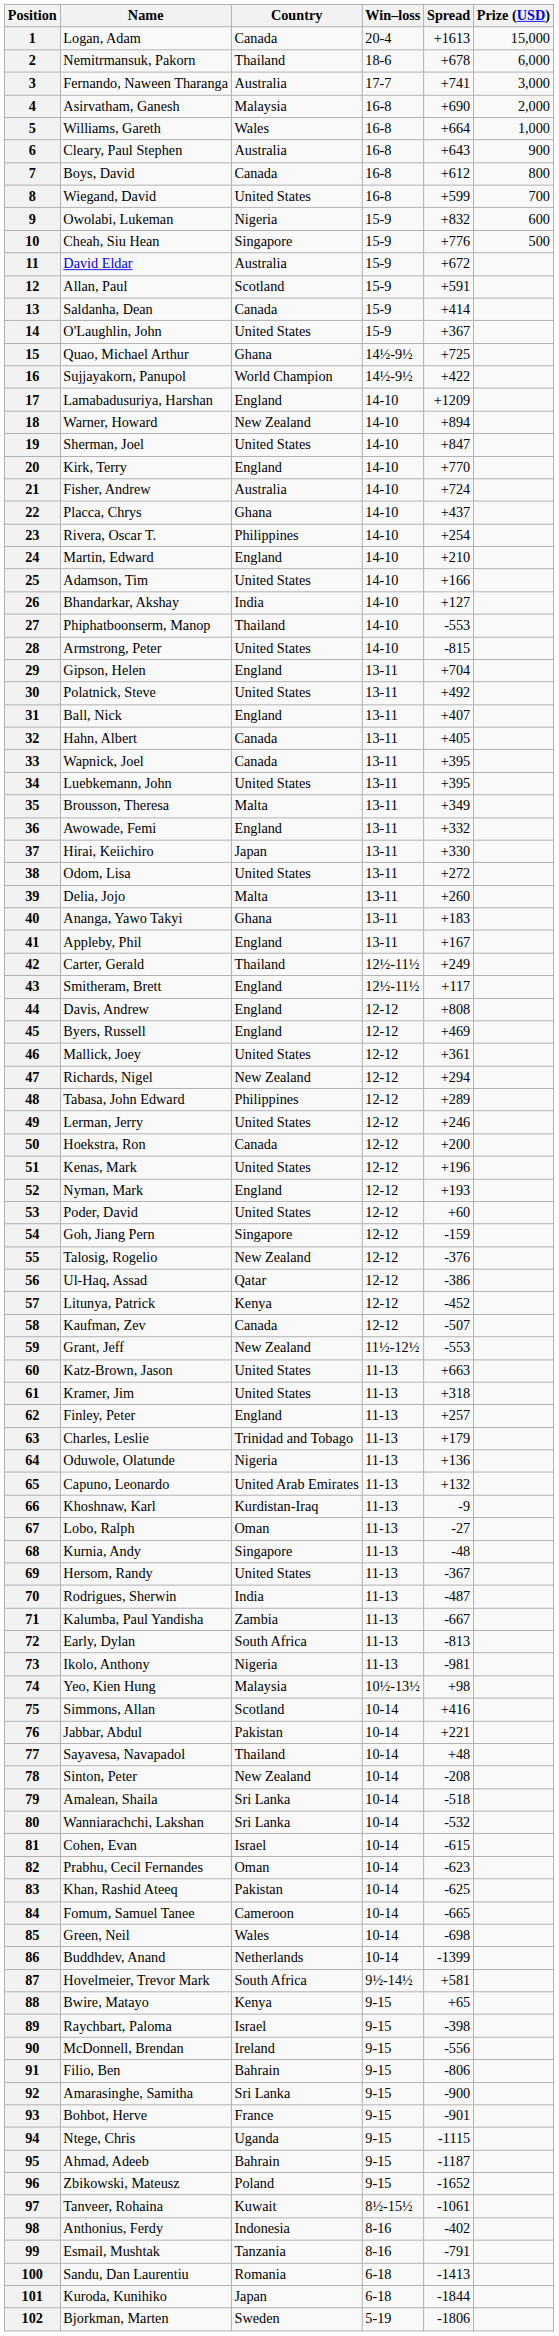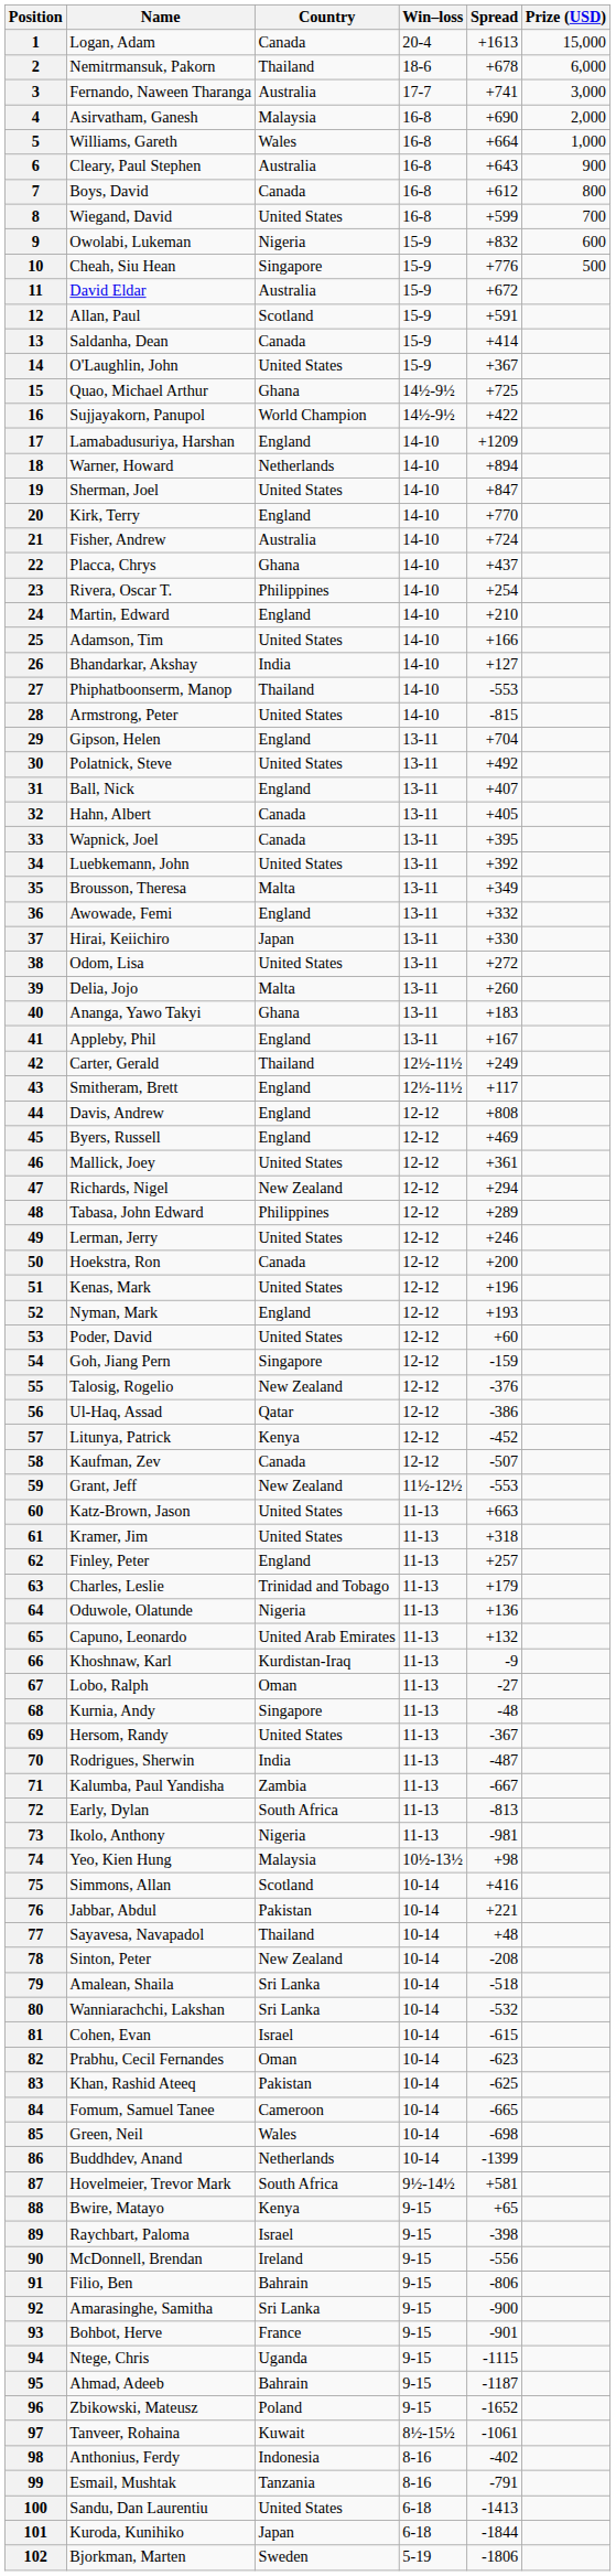 <table class="wikitable">
 <tr>
 <th>Position</th>
 <th>Name</th>
 <th>Country</th>
 <th>Win–loss</th>
 <th>Spread</th>
 <th>Prize (<a href='#'>USD</a>)</th>
 </tr>
 <tr>
 <th>1</th>
 <td>Logan, Adam</td>
 <td>Canada</td>
 <td>20-4</td>
 <td align="right">+1613</td>
 <td align="right">15,000</td>
 </tr>
 <tr>
 <th>2</th>
 <td>Nemitrmansuk, Pakorn</td>
 <td>Thailand</td>
 <td>18-6</td>
 <td align="right">+678</td>
 <td align="right">6,000</td>
 </tr>
 <tr>
 <th>3</th>
 <td>Fernando, Naween Tharanga</td>
 <td>Australia</td>
 <td>17-7</td>
 <td align="right">+741</td>
 <td align="right">3,000</td>
 </tr>
 <tr>
 <th>4</th>
 <td>Asirvatham, Ganesh</td>
 <td>Malaysia</td>
 <td>16-8</td>
 <td align="right">+690</td>
 <td align="right">2,000</td>
 </tr>
 <tr>
 <th>5</th>
 <td>Williams, Gareth</td>
 <td>Wales</td>
 <td>16-8</td>
 <td align="right">+664</td>
 <td align="right">1,000</td>
 </tr>
 <tr>
 <th>6</th>
 <td>Cleary, Paul Stephen</td>
 <td>Australia</td>
 <td>16-8</td>
 <td align="right">+643</td>
 <td align="right">900</td>
 </tr>
 <tr>
 <th>7</th>
 <td>Boys, David</td>
 <td>Canada</td>
 <td>16-8</td>
 <td align="right">+612</td>
 <td align="right">800</td>
 </tr>
 <tr>
 <th>8</th>
 <td>Wiegand, David</td>
 <td>United States</td>
 <td>16-8</td>
 <td align="right">+599</td>
 <td align="right">700</td>
 </tr>
 <tr>
 <th>9</th>
 <td>Owolabi, Lukeman</td>
 <td>Nigeria</td>
 <td>15-9</td>
 <td align="right">+832</td>
 <td align="right">600</td>
 </tr>
 <tr>
 <th>10</th>
 <td>Cheah, Siu Hean</td>
 <td>Singapore</td>
 <td>15-9</td>
 <td align="right">+776</td>
 <td align="right">500</td>
 </tr>
 <tr>
 <th>11</th>
 <td><a href='#'>David Eldar</a></td>
 <td>Australia</td>
 <td>15-9</td>
 <td align="right">+672</td>
 <td></td>
 </tr>
 <tr>
 <th>12</th>
 <td>Allan, Paul</td>
 <td>Scotland</td>
 <td>15-9</td>
 <td align="right">+591</td>
 <td></td>
 </tr>
 <tr>
 <th>13</th>
 <td>Saldanha, Dean</td>
 <td>Canada</td>
 <td>15-9</td>
 <td align="right">+414</td>
 <td></td>
 </tr>
 <tr>
 <th>14</th>
 <td>O'Laughlin, John</td>
 <td>United States</td>
 <td>15-9</td>
 <td align="right">+367</td>
 <td></td>
 </tr>
 <tr>
 <th>15</th>
 <td>Quao, Michael Arthur</td>
 <td>Ghana</td>
 <td>14½-9½</td>
 <td align="right">+725</td>
 <td></td>
 </tr>
 <tr>
 <th>16</th>
 <td>Sujjayakorn, Panupol</td>
 <td>World Champion</td>
 <td>14½-9½</td>
 <td align="right">+422</td>
 <td></td>
 </tr>
 <tr>
 <th>17</th>
 <td>Lamabadusuriya, Harshan</td>
 <td>England</td>
 <td>14-10</td>
 <td align="right">+1209</td>
 <td></td>
 </tr>
 <tr>
 <th>18</th>
 <td>Warner, Howard</td>
-<td>New Zealand</td>
+<td>Netherlands</td>
 <td>14-10</td>
 <td align="right">+894</td>
 <td></td>
 </tr>
 <tr>
 <th>19</th>
 <td>Sherman, Joel</td>
 <td>United States</td>
 <td>14-10</td>
 <td align="right">+847</td>
 <td></td>
 </tr>
 <tr>
 <th>20</th>
 <td>Kirk, Terry</td>
 <td>England</td>
 <td>14-10</td>
 <td align="right">+770</td>
 <td></td>
 </tr>
 <tr>
 <th>21</th>
 <td>Fisher, Andrew</td>
 <td>Australia</td>
 <td>14-10</td>
 <td align="right">+724</td>
 <td></td>
 </tr>
 <tr>
 <th>22</th>
 <td>Placca, Chrys</td>
 <td>Ghana</td>
 <td>14-10</td>
 <td align="right">+437</td>
 <td></td>
 </tr>
 <tr>
 <th>23</th>
 <td>Rivera, Oscar T.</td>
 <td>Philippines</td>
 <td>14-10</td>
 <td align="right">+254</td>
 <td></td>
 </tr>
 <tr>
 <th>24</th>
 <td>Martin, Edward</td>
 <td>England</td>
 <td>14-10</td>
 <td align="right">+210</td>
 <td></td>
 </tr>
 <tr>
 <th>25</th>
 <td>Adamson, Tim</td>
 <td>United States</td>
 <td>14-10</td>
 <td align="right">+166</td>
 <td></td>
 </tr>
 <tr>
 <th>26</th>
 <td>Bhandarkar, Akshay</td>
 <td>India</td>
 <td>14-10</td>
 <td align="right">+127</td>
 <td></td>
 </tr>
 <tr>
 <th>27</th>
 <td>Phiphatboonserm, Manop</td>
 <td>Thailand</td>
 <td>14-10</td>
 <td align="right">-553</td>
 <td></td>
 </tr>
 <tr>
 <th>28</th>
 <td>Armstrong, Peter</td>
 <td>United States</td>
 <td>14-10</td>
 <td align="right">-815</td>
 <td></td>
 </tr>
 <tr>
 <th>29</th>
 <td>Gipson, Helen</td>
 <td>England</td>
 <td>13-11</td>
 <td align="right">+704</td>
 <td></td>
 </tr>
 <tr>
 <th>30</th>
 <td>Polatnick, Steve</td>
 <td>United States</td>
 <td>13-11</td>
 <td align="right">+492</td>
 <td></td>
 </tr>
 <tr>
 <th>31</th>
 <td>Ball, Nick</td>
 <td>England</td>
 <td>13-11</td>
 <td align="right">+407</td>
 <td></td>
 </tr>
 <tr>
 <th>32</th>
 <td>Hahn, Albert</td>
 <td>Canada</td>
 <td>13-11</td>
 <td align="right">+405</td>
 <td></td>
 </tr>
 <tr>
 <th>33</th>
 <td>Wapnick, Joel</td>
 <td>Canada</td>
 <td>13-11</td>
 <td align="right">+395</td>
 <td></td>
 </tr>
 <tr>
 <th>34</th>
 <td>Luebkemann, John</td>
 <td>United States</td>
 <td>13-11</td>
-<td align="right">+395</td>
+<td align="right">+392</td>
 <td></td>
 </tr>
 <tr>
 <th>35</th>
 <td>Brousson, Theresa</td>
 <td>Malta</td>
 <td>13-11</td>
 <td align="right">+349</td>
 <td></td>
 </tr>
 <tr>
 <th>36</th>
 <td>Awowade, Femi</td>
 <td>England</td>
 <td>13-11</td>
 <td align="right">+332</td>
 <td></td>
 </tr>
 <tr>
 <th>37</th>
 <td>Hirai, Keiichiro</td>
 <td>Japan</td>
 <td>13-11</td>
 <td align="right">+330</td>
 <td></td>
 </tr>
 <tr>
 <th>38</th>
 <td>Odom, Lisa</td>
 <td>United States</td>
 <td>13-11</td>
 <td align="right">+272</td>
 <td></td>
 </tr>
 <tr>
 <th>39</th>
 <td>Delia, Jojo</td>
 <td>Malta</td>
 <td>13-11</td>
 <td align="right">+260</td>
 <td></td>
 </tr>
 <tr>
 <th>40</th>
 <td>Ananga, Yawo Takyi</td>
 <td>Ghana</td>
 <td>13-11</td>
 <td align="right">+183</td>
 <td></td>
 </tr>
 <tr>
 <th>41</th>
 <td>Appleby, Phil</td>
 <td>England</td>
 <td>13-11</td>
 <td align="right">+167</td>
 <td></td>
 </tr>
 <tr>
 <th>42</th>
 <td>Carter, Gerald</td>
 <td>Thailand</td>
 <td>12½-11½</td>
 <td align="right">+249</td>
 <td></td>
 </tr>
 <tr>
 <th>43</th>
 <td>Smitheram, Brett</td>
 <td>England</td>
 <td>12½-11½</td>
 <td align="right">+117</td>
 <td></td>
 </tr>
 <tr>
 <th>44</th>
 <td>Davis, Andrew</td>
 <td>England</td>
 <td>12-12</td>
 <td align="right">+808</td>
 <td></td>
 </tr>
 <tr>
 <th>45</th>
 <td>Byers, Russell</td>
 <td>England</td>
 <td>12-12</td>
 <td align="right">+469</td>
 <td></td>
 </tr>
 <tr>
 <th>46</th>
 <td>Mallick, Joey</td>
 <td>United States</td>
 <td>12-12</td>
 <td align="right">+361</td>
 <td></td>
 </tr>
 <tr>
 <th>47</th>
 <td>Richards, Nigel</td>
 <td>New Zealand</td>
 <td>12-12</td>
 <td align="right">+294</td>
 <td></td>
 </tr>
 <tr>
 <th>48</th>
 <td>Tabasa, John Edward</td>
 <td>Philippines</td>
 <td>12-12</td>
 <td align="right">+289</td>
 <td></td>
 </tr>
 <tr>
 <th>49</th>
 <td>Lerman, Jerry</td>
 <td>United States</td>
 <td>12-12</td>
 <td align="right">+246</td>
 <td></td>
 </tr>
 <tr>
 <th>50</th>
 <td>Hoekstra, Ron</td>
 <td>Canada</td>
 <td>12-12</td>
 <td align="right">+200</td>
 <td></td>
 </tr>
 <tr>
 <th>51</th>
 <td>Kenas, Mark</td>
 <td>United States</td>
 <td>12-12</td>
 <td align="right">+196</td>
 <td></td>
 </tr>
 <tr>
 <th>52</th>
 <td>Nyman, Mark</td>
 <td>England</td>
 <td>12-12</td>
 <td align="right">+193</td>
 <td></td>
 </tr>
 <tr>
 <th>53</th>
 <td>Poder, David</td>
 <td>United States</td>
 <td>12-12</td>
 <td align="right">+60</td>
 <td></td>
 </tr>
 <tr>
 <th>54</th>
 <td>Goh, Jiang Pern</td>
 <td>Singapore</td>
 <td>12-12</td>
 <td align="right">-159</td>
 <td></td>
 </tr>
 <tr>
 <th>55</th>
 <td>Talosig, Rogelio</td>
 <td>New Zealand</td>
 <td>12-12</td>
 <td align="right">-376</td>
 <td></td>
 </tr>
 <tr>
 <th>56</th>
 <td>Ul-Haq, Assad</td>
 <td>Qatar</td>
 <td>12-12</td>
 <td align="right">-386</td>
 <td></td>
 </tr>
 <tr>
 <th>57</th>
 <td>Litunya, Patrick</td>
 <td>Kenya</td>
 <td>12-12</td>
 <td align="right">-452</td>
 <td></td>
 </tr>
 <tr>
 <th>58</th>
 <td>Kaufman, Zev</td>
 <td>Canada</td>
 <td>12-12</td>
 <td align="right">-507</td>
 <td></td>
 </tr>
 <tr>
 <th>59</th>
 <td>Grant, Jeff</td>
 <td>New Zealand</td>
 <td>11½-12½</td>
 <td align="right">-553</td>
 <td></td>
 </tr>
 <tr>
 <th>60</th>
 <td>Katz-Brown, Jason</td>
 <td>United States</td>
 <td>11-13</td>
 <td align="right">+663</td>
 <td></td>
 </tr>
 <tr>
 <th>61</th>
 <td>Kramer, Jim</td>
 <td>United States</td>
 <td>11-13</td>
 <td align="right">+318</td>
 <td></td>
 </tr>
 <tr>
 <th>62</th>
 <td>Finley, Peter</td>
 <td>England</td>
 <td>11-13</td>
 <td align="right">+257</td>
 <td></td>
 </tr>
 <tr>
 <th>63</th>
 <td>Charles, Leslie</td>
 <td>Trinidad and Tobago</td>
 <td>11-13</td>
 <td align="right">+179</td>
 <td></td>
 </tr>
 <tr>
 <th>64</th>
 <td>Oduwole, Olatunde</td>
 <td>Nigeria</td>
 <td>11-13</td>
 <td align="right">+136</td>
 <td></td>
 </tr>
 <tr>
 <th>65</th>
 <td>Capuno, Leonardo</td>
 <td>United Arab Emirates</td>
 <td>11-13</td>
 <td align="right">+132</td>
 <td></td>
 </tr>
 <tr>
 <th>66</th>
 <td>Khoshnaw, Karl</td>
 <td>Kurdistan-Iraq</td>
 <td>11-13</td>
 <td align="right">-9</td>
 <td></td>
 </tr>
 <tr>
 <th>67</th>
 <td>Lobo, Ralph</td>
 <td>Oman</td>
 <td>11-13</td>
 <td align="right">-27</td>
 <td></td>
 </tr>
 <tr>
 <th>68</th>
 <td>Kurnia, Andy</td>
 <td>Singapore</td>
 <td>11-13</td>
 <td align="right">-48</td>
 <td></td>
 </tr>
 <tr>
 <th>69</th>
 <td>Hersom, Randy</td>
 <td>United States</td>
 <td>11-13</td>
 <td align="right">-367</td>
 <td></td>
 </tr>
 <tr>
 <th>70</th>
 <td>Rodrigues, Sherwin</td>
 <td>India</td>
 <td>11-13</td>
 <td align="right">-487</td>
 <td></td>
 </tr>
 <tr>
 <th>71</th>
 <td>Kalumba, Paul Yandisha</td>
 <td>Zambia</td>
 <td>11-13</td>
 <td align="right">-667</td>
 <td></td>
 </tr>
 <tr>
 <th>72</th>
 <td>Early, Dylan</td>
 <td>South Africa</td>
 <td>11-13</td>
 <td align="right">-813</td>
 <td></td>
 </tr>
 <tr>
 <th>73</th>
 <td>Ikolo, Anthony</td>
 <td>Nigeria</td>
 <td>11-13</td>
 <td align="right">-981</td>
 <td></td>
 </tr>
 <tr>
 <th>74</th>
 <td>Yeo, Kien Hung</td>
 <td>Malaysia</td>
 <td>10½-13½</td>
 <td align="right">+98</td>
 <td></td>
 </tr>
 <tr>
 <th>75</th>
 <td>Simmons, Allan</td>
 <td>Scotland</td>
 <td>10-14</td>
 <td align="right">+416</td>
 <td></td>
 </tr>
 <tr>
 <th>76</th>
 <td>Jabbar, Abdul</td>
 <td>Pakistan</td>
 <td>10-14</td>
 <td align="right">+221</td>
 <td></td>
 </tr>
 <tr>
 <th>77</th>
 <td>Sayavesa, Navapadol</td>
 <td>Thailand</td>
 <td>10-14</td>
 <td align="right">+48</td>
 <td></td>
 </tr>
 <tr>
 <th>78</th>
 <td>Sinton, Peter</td>
 <td>New Zealand</td>
 <td>10-14</td>
 <td align="right">-208</td>
 <td></td>
 </tr>
 <tr>
 <th>79</th>
 <td>Amalean, Shaila</td>
 <td>Sri Lanka</td>
 <td>10-14</td>
 <td align="right">-518</td>
 <td></td>
 </tr>
 <tr>
 <th>80</th>
 <td>Wanniarachchi, Lakshan</td>
 <td>Sri Lanka</td>
 <td>10-14</td>
 <td align="right">-532</td>
 <td></td>
 </tr>
 <tr>
 <th>81</th>
 <td>Cohen, Evan</td>
 <td>Israel</td>
 <td>10-14</td>
 <td align="right">-615</td>
 <td></td>
 </tr>
 <tr>
 <th>82</th>
 <td>Prabhu, Cecil Fernandes</td>
 <td>Oman</td>
 <td>10-14</td>
 <td align="right">-623</td>
 <td></td>
 </tr>
 <tr>
 <th>83</th>
 <td>Khan, Rashid Ateeq</td>
 <td>Pakistan</td>
 <td>10-14</td>
 <td align="right">-625</td>
 <td></td>
 </tr>
 <tr>
 <th>84</th>
 <td>Fomum, Samuel Tanee</td>
 <td>Cameroon</td>
 <td>10-14</td>
 <td align="right">-665</td>
 <td></td>
 </tr>
 <tr>
 <th>85</th>
 <td>Green, Neil</td>
 <td>Wales</td>
 <td>10-14</td>
 <td align="right">-698</td>
 <td></td>
 </tr>
 <tr>
 <th>86</th>
 <td>Buddhdev, Anand</td>
 <td>Netherlands</td>
 <td>10-14</td>
 <td align="right">-1399</td>
 <td></td>
 </tr>
 <tr>
 <th>87</th>
 <td>Hovelmeier, Trevor Mark</td>
 <td>South Africa</td>
 <td>9½-14½</td>
 <td align="right">+581</td>
 <td></td>
 </tr>
 <tr>
 <th>88</th>
 <td>Bwire, Matayo</td>
 <td>Kenya</td>
 <td>9-15</td>
 <td align="right">+65</td>
 <td></td>
 </tr>
 <tr>
 <th>89</th>
 <td>Raychbart, Paloma</td>
 <td>Israel</td>
 <td>9-15</td>
 <td align="right">-398</td>
 <td></td>
 </tr>
 <tr>
 <th>90</th>
 <td>McDonnell, Brendan</td>
 <td>Ireland</td>
 <td>9-15</td>
 <td align="right">-556</td>
 <td></td>
 </tr>
 <tr>
 <th>91</th>
 <td>Filio, Ben</td>
 <td>Bahrain</td>
 <td>9-15</td>
 <td align="right">-806</td>
 <td></td>
 </tr>
 <tr>
 <th>92</th>
 <td>Amarasinghe, Samitha</td>
 <td>Sri Lanka</td>
 <td>9-15</td>
 <td align="right">-900</td>
 <td></td>
 </tr>
 <tr>
 <th>93</th>
 <td>Bohbot, Herve</td>
 <td>France</td>
 <td>9-15</td>
 <td align="right">-901</td>
 <td></td>
 </tr>
 <tr>
 <th>94</th>
 <td>Ntege, Chris</td>
 <td>Uganda</td>
 <td>9-15</td>
 <td align="right">-1115</td>
 <td></td>
 </tr>
 <tr>
 <th>95</th>
 <td>Ahmad, Adeeb</td>
 <td>Bahrain</td>
 <td>9-15</td>
 <td align="right">-1187</td>
 <td></td>
 </tr>
 <tr>
 <th>96</th>
 <td>Zbikowski, Mateusz</td>
 <td>Poland</td>
 <td>9-15</td>
 <td align="right">-1652</td>
 <td></td>
 </tr>
 <tr>
 <th>97</th>
 <td>Tanveer, Rohaina</td>
 <td>Kuwait</td>
 <td>8½-15½</td>
 <td align="right">-1061</td>
 <td></td>
 </tr>
 <tr>
 <th>98</th>
 <td>Anthonius, Ferdy</td>
 <td>Indonesia</td>
 <td>8-16</td>
 <td align="right">-402</td>
 <td></td>
 </tr>
 <tr>
 <th>99</th>
 <td>Esmail, Mushtak</td>
 <td>Tanzania</td>
 <td>8-16</td>
 <td align="right">-791</td>
 <td></td>
 </tr>
 <tr>
 <th>100</th>
 <td>Sandu, Dan Laurentiu</td>
-<td>Romania</td>
+<td>United States</td>
 <td>6-18</td>
 <td align="right">-1413</td>
 <td></td>
 </tr>
 <tr>
 <th>101</th>
 <td>Kuroda, Kunihiko</td>
 <td>Japan</td>
 <td>6-18</td>
 <td align="right">-1844</td>
 <td></td>
 </tr>
 <tr>
 <th>102</th>
 <td>Bjorkman, Marten</td>
 <td>Sweden</td>
 <td>5-19</td>
 <td align="right">-1806</td>
 <td></td>
 </tr>
 </table>
